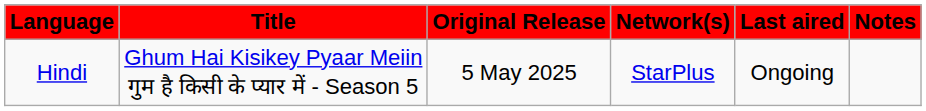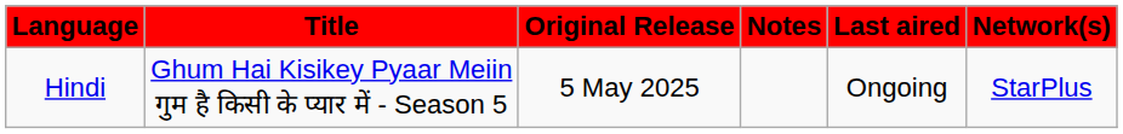 <table class="wikitable" style="text-align:center;">
 <tr>
 <th style="background:Red;">Language</th>
 <th style="background:Red;">Title</th>
 <th style="background:Red;">Original Release</th>
+<th style="background:Red;">Notes</th>
+<th style="background:Red;">Last aired</th>
 <th style="background:Red;">Network(s)</th>
-<th style="background:Red;">Last aired</th>
-<th style="background:Red;">Notes</th>
 </tr>
 <tr>
 <td><a href='#'>Hindi</a></td>
 <td><a href='#'>Ghum Hai Kisikey Pyaar Meiin</a><br> गुम है किसी के प्यार में - Season 5</td>
 <td>5 May 2025</td>
+<td></td>
+<td>Ongoing</td>
 <td><a href='#'>StarPlus</a></td>
-<td>Ongoing</td>
-<td></td>
 </tr>
 </table>
